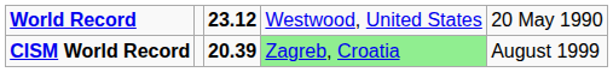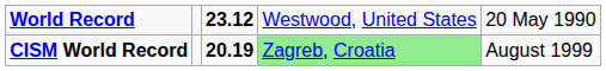 <table class="wikitable">
 <tr>
 <td><strong><a href='#'>World Record</a></strong></td>
 <td></td>
 <td><strong>23.12</strong></td>
 <td><a href='#'>Westwood</a>, <a href='#'>United States</a></td>
 <td>20 May 1990</td>
 </tr>
 <tr>
 <td><strong><a href='#'>CISM</a> World Record</strong></td>
 <td></td>
-<td><strong>20.39</strong></td>
+<td><strong>20.19</strong></td>
 <td style="background: lightgreen;"><a href='#'>Zagreb</a>, <a href='#'>Croatia</a></td>
 <td>August 1999</td>
 </tr>
 </table>
